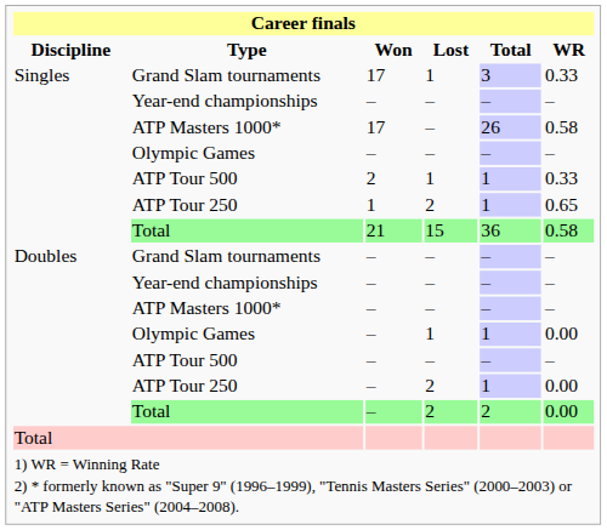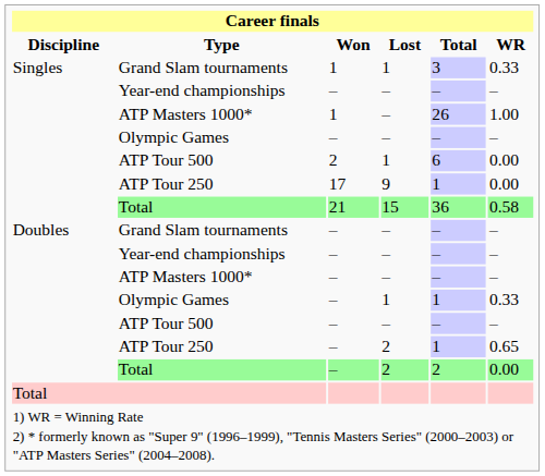 <table class="infobox vcard vevent" style="width:40%;">
 <tr style="background:#ff9;">
 <th colspan=6>Career finals</th>
 </tr>
 <tr>
 <th>Discipline</th>
 <th>Type</th>
 <th>Won</th>
 <th>Lost</th>
 <th>Total</th>
 <th>WR</th>
 </tr>
 <tr>
 <td rowspan=7>Singles</td>
 <td>Grand Slam tournaments</td>
-<td>17</td>
+<td>1</td>
 <td>1</td>
 <td style="background:#ccf;">3</td>
 <td>0.33</td>
 </tr>
 <tr>
 <td>Year-end championships</td>
 <td>–</td>
 <td>–</td>
 <td style="background:#ccf;">–</td>
 <td>–</td>
 </tr>
 <tr>
 <td>ATP Masters 1000*</td>
-<td>17</td>
+<td>1</td>
 <td>–</td>
 <td style="background:#ccf;">26</td>
-<td>0.58</td>
+<td>1.00</td>
 </tr>
 <tr>
 <td>Olympic Games</td>
 <td>–</td>
 <td>–</td>
 <td style="background:#ccf;">–</td>
 <td>–</td>
 </tr>
 <tr>
 <td>ATP Tour 500</td>
 <td>2</td>
 <td>1</td>
-<td style="background:#ccf;">1</td>
-<td>0.33</td>
+<td style="background:#ccf;">6</td>
+<td>0.00</td>
 </tr>
 <tr>
 <td>ATP Tour 250</td>
-<td>1</td>
-<td>2</td>
+<td>17</td>
+<td>9</td>
 <td style="background:#ccf;">1</td>
-<td>0.65</td>
+<td>0.00</td>
 </tr>
 <tr style="background:#98fb98;">
 <td>Total</td>
 <td>21</td>
 <td>15</td>
 <td>36</td>
 <td>0.58</td>
 </tr>
 <tr>
 <td rowspan=7>Doubles</td>
 <td>Grand Slam tournaments</td>
 <td>–</td>
 <td>–</td>
 <td style="background:#ccf;">–</td>
 <td>–</td>
 </tr>
 <tr>
 <td>Year-end championships</td>
 <td>–</td>
 <td>–</td>
 <td style="background:#ccf;">–</td>
 <td>–</td>
 </tr>
 <tr>
 <td>ATP Masters 1000*</td>
 <td>–</td>
 <td>–</td>
 <td style="background:#ccf;">–</td>
 <td>–</td>
 </tr>
 <tr>
 <td>Olympic Games</td>
 <td>–</td>
 <td>1</td>
 <td style="background:#ccf;">1</td>
-<td>0.00</td>
+<td>0.33</td>
 </tr>
 <tr>
 <td>ATP Tour 500</td>
 <td>–</td>
 <td>–</td>
 <td style="background:#ccf;">–</td>
 <td>–</td>
 </tr>
 <tr>
 <td>ATP Tour 250</td>
 <td>–</td>
 <td>2</td>
 <td style="background:#ccf;">1</td>
-<td>0.00</td>
+<td>0.65</td>
 </tr>
 <tr style="background:#98fb98;">
 <td>Total</td>
 <td>–</td>
 <td>2</td>
 <td>2</td>
 <td>0.00</td>
 </tr>
 <tr style="background:#fcc;">
 <td colspan=2>Total</td>
 <td></td>
 <td></td>
 <td></td>
 <td></td>
 </tr>
 <tr>
 <td colspan=6><small>1) WR = Winning Rate <br>2) * formerly known as "Super 9" (1996–1999), "Tennis Masters Series" (2000–2003) or "ATP Masters Series" (2004–2008).</small></td>
 </tr>
 </table>
